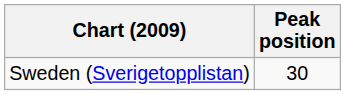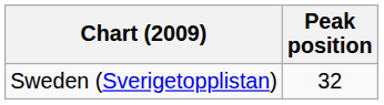 <table class="wikitable">
 <tr>
 <th>Chart (2009)</th>
 <th>Peak<br>position</th>
 </tr>
 <tr>
 <td>Sweden (<a href='#'>Sverigetopplistan</a>)</td>
-<td align="center">30</td>
+<td align="center">32</td>
 </tr>
 </table>
